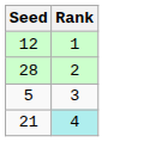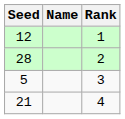 <table class="wikitable" style="text-align:center;">
 <tr>
 <th>Seed</th>
+<th>Name</th>
 <th>Rank</th>
 </tr>
 <tr bgcolor="#ccffcc">
 <td>12</td>
+<td align=left></td>
 <td>1</td>
 </tr>
 <tr bgcolor="#ccffcc">
 <td>28</td>
+<td align=left></td>
 <td>2</td>
 </tr>
 <tr>
 <td>5</td>
+<td align=left></td>
 <td>3</td>
 </tr>
 <tr>
 <td>21</td>
-<td style="background: paleturquoise;">4</td>
+<td align=left></td>
+<td>4</td>
 </tr>
 </table>
